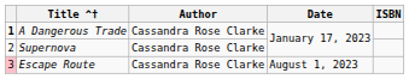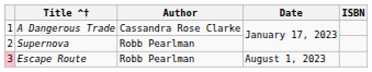 <table class="wikitable">
 <tr>
 <th></th>
 <th>Title ^†</th>
 <th>Author</th>
 <th>Date</th>
 <th>ISBN</th>
 </tr>
 <tr>
-<td><strong>1</strong></td>
+<td>1</td>
 <td><em>A Dangerous Trade</em></td>
 <td>Cassandra Rose Clarke</td>
 <td rowspan="2">January 17, 2023</td>
 <td></td>
 </tr>
 <tr>
 <td>2</td>
 <td><em>Supernova</em></td>
-<td>Cassandra Rose Clarke</td>
+<td>Robb Pearlman</td>
 <td></td>
 </tr>
 <tr>
 <td style="background: pink;">3</td>
 <td><em>Escape Route</em></td>
-<td>Cassandra Rose Clarke</td>
+<td>Robb Pearlman</td>
 <td>August 1, 2023</td>
 <td></td>
 </tr>
 </table>
